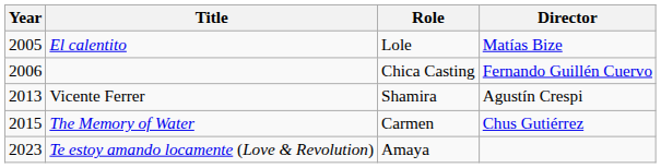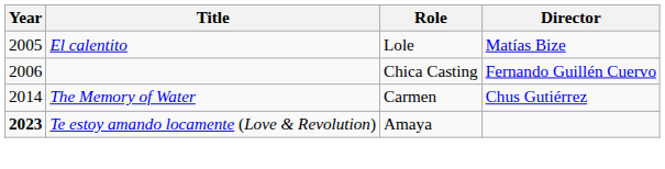 <table class="wikitable sortable">
 <tr>
 <th>Year</th>
 <th>Title</th>
 <th>Role</th>
 <th>Director</th>
 </tr>
 <tr>
 <td>2005</td>
 <td><em><a href='#'>El calentito</a></em></td>
 <td>Lole</td>
 <td><a href='#'>Matías Bize</a></td>
 </tr>
 <tr>
 <td>2006</td>
 <td><em></em></td>
 <td>Chica Casting</td>
 <td><a href='#'>Fernando Guillén Cuervo</a></td>
 </tr>
 <tr>
-<td>2013</td>
-<td>Vicente Ferrer</td>
-<td>Shamira</td>
-<td>Agustín Crespi</td>
-</tr>
-<tr>
-<td>2015</td>
+<td>2014</td>
 <td><em><a href='#'>The Memory of Water</a></em></td>
 <td>Carmen</td>
 <td><a href='#'>Chus Gutiérrez</a></td>
 </tr>
 <tr>
-<td>2023</td>
+<td><strong>2023</strong></td>
 <td><em><a href='#'>Te estoy amando locamente</a></em> (<em>Love & Revolution</em>)</td>
 <td>Amaya</td>
 </tr>
 </table>
